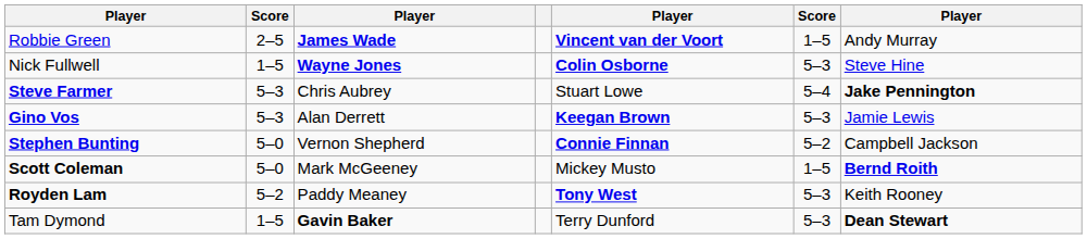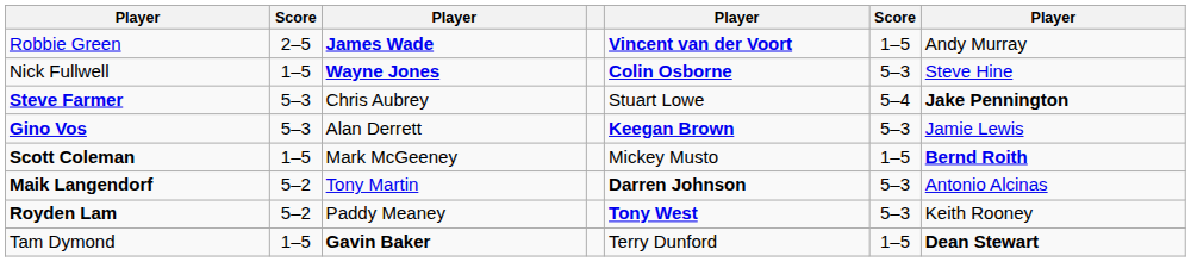 <table class="wikitable">
 <tr style="font-size:10pt;font-weight:bold">
 <th width=230>Player</th>
 <th width=40>Score</th>
 <th width=230>Player</th>
 <th width=10></th>
 <th width=230>Player</th>
 <th width=40>Score</th>
 <th width=230>Player</th>
 </tr>
 <tr>
 <td> <a href='#'>Robbie Green</a></td>
 <td align=center>2–5</td>
 <td><strong> <a href='#'>James Wade</a></strong></td>
 <td></td>
 <td><strong> <a href='#'>Vincent van der Voort</a></strong></td>
 <td align=center>1–5</td>
 <td> Andy Murray</td>
 </tr>
 <tr>
 <td> Nick Fullwell</td>
 <td align=center>1–5</td>
 <td><strong> <a href='#'>Wayne Jones</a></strong></td>
 <td></td>
 <td><strong> <a href='#'>Colin Osborne</a></strong></td>
 <td align=center>5–3</td>
 <td> <a href='#'>Steve Hine</a></td>
 </tr>
 <tr>
 <td><strong> <a href='#'>Steve Farmer</a></strong></td>
 <td align=center>5–3</td>
 <td> Chris Aubrey</td>
 <td></td>
 <td> Stuart Lowe</td>
 <td align=center>5–4</td>
 <td><strong> Jake Pennington</strong></td>
 </tr>
 <tr>
 <td><strong> <a href='#'>Gino Vos</a></strong></td>
 <td align=center>5–3</td>
 <td> Alan Derrett</td>
 <td></td>
 <td><strong> <a href='#'>Keegan Brown</a></strong></td>
 <td align=center>5–3</td>
 <td> <a href='#'>Jamie Lewis</a></td>
 </tr>
 <tr>
-<td><strong> <a href='#'>Stephen Bunting</a></strong></td>
-<td align=center>5–0</td>
-<td> Vernon Shepherd</td>
-<td></td>
-<td><strong> <a href='#'>Connie Finnan</a></strong></td>
-<td align=center>5–2</td>
-<td> Campbell Jackson</td>
-</tr>
-<tr>
 <td><strong> Scott Coleman</strong></td>
-<td align=center>5–0</td>
+<td align=center>1–5</td>
 <td> Mark McGeeney</td>
 <td></td>
 <td> Mickey Musto</td>
 <td align=center>1–5</td>
 <td><strong> <a href='#'>Bernd Roith</a></strong></td>
+</tr>
+<tr>
+<td><strong> Maik Langendorf</strong></td>
+<td align=center>5–2</td>
+<td> <a href='#'>Tony Martin</a></td>
+<td></td>
+<td><strong> Darren Johnson</strong></td>
+<td align=center>5–3</td>
+<td> <a href='#'>Antonio Alcinas</a></td>
 </tr>
 <tr>
 <td><strong> Royden Lam</strong></td>
 <td align=center>5–2</td>
 <td> Paddy Meaney</td>
 <td></td>
 <td><strong> <a href='#'>Tony West</a></strong></td>
 <td align=center>5–3</td>
 <td> Keith Rooney</td>
 </tr>
 <tr>
 <td> Tam Dymond</td>
 <td align=center>1–5</td>
 <td><strong> Gavin Baker</strong></td>
 <td></td>
 <td> Terry Dunford</td>
-<td align=center>5–3</td>
+<td align=center>1–5</td>
 <td><strong> Dean Stewart</strong></td>
 </tr>
 </table>
